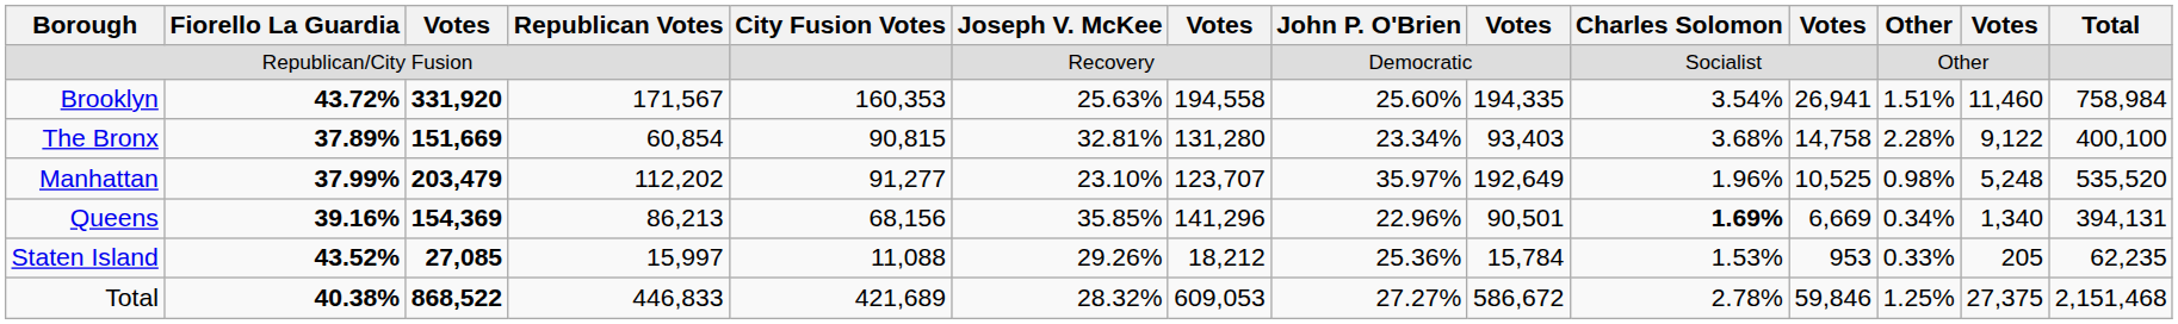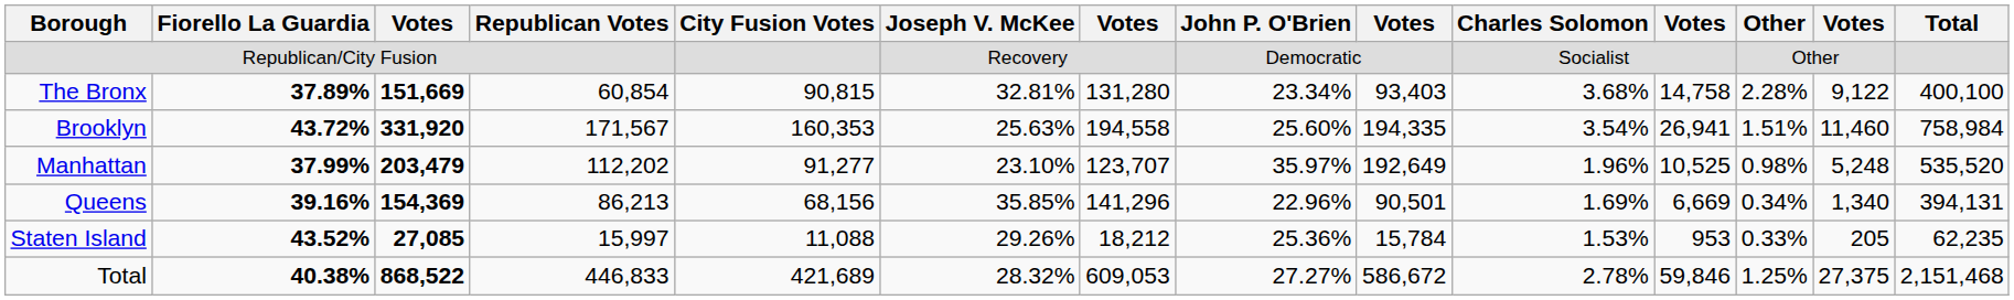 <table class="wikitable sortable">
 <tr>
 <th>Borough</th>
 <th>Fiorello La Guardia</th>
 <th>Votes</th>
 <th>Republican Votes</th>
 <th>City Fusion Votes</th>
 <th>Joseph V. McKee</th>
 <th>Votes</th>
 <th>John P. O'Brien</th>
 <th>Votes</th>
 <th>Charles Solomon</th>
 <th>Votes</th>
 <th>Other</th>
 <th>Votes</th>
 <th>Total</th>
 </tr>
 <tr style="background-color:#dddddd; font-size:small; text-align:center;">
 <td colspan="4">Republican/City Fusion</td>
 <td></td>
 <td colspan="2">Recovery</td>
 <td colspan="2">Democratic</td>
 <td colspan="2">Socialist</td>
 <td colspan="2">Other</td>
 <td></td>
 </tr>
 <tr style="text-align:right;">
+<td><a href='#'>The Bronx</a></td>
+<td><strong>37.89%</strong></td>
+<td><strong>151,669</strong></td>
+<td>60,854</td>
+<td>90,815</td>
+<td>32.81%</td>
+<td>131,280</td>
+<td>23.34%</td>
+<td>93,403</td>
+<td>3.68%</td>
+<td>14,758</td>
+<td>2.28%</td>
+<td>9,122</td>
+<td>400,100</td>
+</tr>
+<tr style="text-align:right;">
 <td><a href='#'>Brooklyn</a></td>
 <td><strong>43.72%</strong></td>
 <td><strong>331,920</strong></td>
 <td>171,567</td>
 <td>160,353</td>
 <td>25.63%</td>
 <td>194,558</td>
 <td>25.60%</td>
 <td>194,335</td>
 <td>3.54%</td>
 <td>26,941</td>
 <td>1.51%</td>
 <td>11,460</td>
 <td>758,984</td>
-</tr>
-<tr style="text-align:right;">
-<td><a href='#'>The Bronx</a></td>
-<td><strong>37.89%</strong></td>
-<td><strong>151,669</strong></td>
-<td>60,854</td>
-<td>90,815</td>
-<td>32.81%</td>
-<td>131,280</td>
-<td>23.34%</td>
-<td>93,403</td>
-<td>3.68%</td>
-<td>14,758</td>
-<td>2.28%</td>
-<td>9,122</td>
-<td>400,100</td>
 </tr>
 <tr style="text-align:right;">
 <td><a href='#'>Manhattan</a></td>
 <td><strong>37.99%</strong></td>
 <td><strong>203,479</strong></td>
 <td>112,202</td>
 <td>91,277</td>
 <td>23.10%</td>
 <td>123,707</td>
 <td>35.97%</td>
 <td>192,649</td>
 <td>1.96%</td>
 <td>10,525</td>
 <td>0.98%</td>
 <td>5,248</td>
 <td>535,520</td>
 </tr>
 <tr style="text-align:right;">
 <td><a href='#'>Queens</a></td>
 <td><strong>39.16%</strong></td>
 <td><strong>154,369</strong></td>
 <td>86,213</td>
 <td>68,156</td>
 <td>35.85%</td>
 <td>141,296</td>
 <td>22.96%</td>
 <td>90,501</td>
-<td><strong>1.69%</strong></td>
+<td>1.69%</td>
 <td>6,669</td>
 <td>0.34%</td>
 <td>1,340</td>
 <td>394,131</td>
 </tr>
 <tr style="text-align:right;">
 <td><a href='#'>Staten Island</a></td>
 <td><strong>43.52%</strong></td>
 <td><strong>27,085</strong></td>
 <td>15,997</td>
 <td>11,088</td>
 <td>29.26%</td>
 <td>18,212</td>
 <td>25.36%</td>
 <td>15,784</td>
 <td>1.53%</td>
 <td>953</td>
 <td>0.33%</td>
 <td>205</td>
 <td>62,235</td>
 </tr>
 <tr style="text-align:right;">
 <td>Total</td>
 <td><strong>40.38%</strong></td>
 <td><strong>868,522</strong></td>
 <td>446,833</td>
 <td>421,689</td>
 <td>28.32%</td>
 <td>609,053</td>
 <td>27.27%</td>
 <td>586,672</td>
 <td>2.78%</td>
 <td>59,846</td>
 <td>1.25%</td>
 <td>27,375</td>
 <td>2,151,468</td>
 </tr>
 </table>
